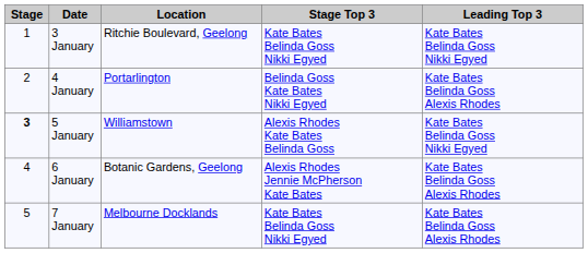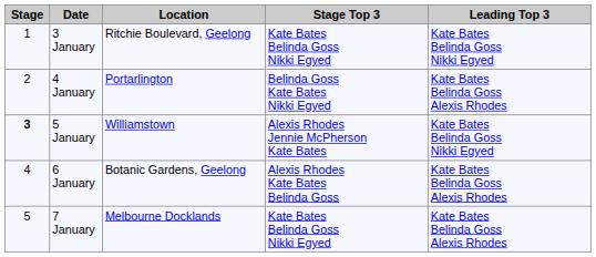 <table bgcolor="#f7f8ff" cellpadding="3" cellspacing="0" border="1" style="font-size: 95%; border: gray solid 1px; border-collapse: collapse;">
 <tr bgcolor="#CCCCCC">
 <td align="center" width="50"><strong>Stage</strong></td>
 <td align="center" width="60"><strong>Date</strong></td>
 <td align="center" width="200"><strong>Location</strong></td>
 <td align="center" width="200"><strong>Stage Top 3</strong></td>
 <td align="center" width="200"><strong>Leading Top 3</strong></td>
 </tr>
 <tr valign=top>
 <td align=center>1</td>
 <td>3 January</td>
 <td>Ritchie Boulevard, <a href='#'>Geelong</a></td>
 <td> <a href='#'>Kate Bates</a><br>  <a href='#'>Belinda Goss</a><br>  <a href='#'>Nikki Egyed</a></td>
 <td> <a href='#'>Kate Bates</a><br>  <a href='#'>Belinda Goss</a><br>  <a href='#'>Nikki Egyed</a></td>
 </tr>
 <tr valign=top>
 <td align=center>2</td>
 <td>4 January</td>
 <td><a href='#'>Portarlington</a></td>
 <td> <a href='#'>Belinda Goss</a><br>  <a href='#'>Kate Bates</a><br>  <a href='#'>Nikki Egyed</a></td>
 <td>   <a href='#'>Kate Bates</a><br> <a href='#'>Belinda Goss</a><br> <a href='#'>Alexis Rhodes</a></td>
 </tr>
 <tr valign=top>
 <td align=center><strong>3</strong></td>
 <td>5 January</td>
 <td><a href='#'>Williamstown</a></td>
-<td>   <a href='#'>Alexis Rhodes</a><br> <a href='#'>Kate Bates</a><br> <a href='#'>Belinda Goss</a></td>
+<td> <a href='#'>Alexis Rhodes</a><br> <a href='#'>Jennie McPherson</a><br> <a href='#'>Kate Bates</a></td>
 <td>   <a href='#'>Kate Bates</a><br> <a href='#'>Belinda Goss</a><br> <a href='#'>Nikki Egyed</a></td>
 </tr>
 <tr valign=top>
 <td align=center>4</td>
 <td>6 January</td>
 <td>Botanic Gardens, <a href='#'>Geelong</a></td>
-<td> <a href='#'>Alexis Rhodes</a><br> <a href='#'>Jennie McPherson</a><br> <a href='#'>Kate Bates</a></td>
+<td>   <a href='#'>Alexis Rhodes</a><br> <a href='#'>Kate Bates</a><br> <a href='#'>Belinda Goss</a></td>
 <td>   <a href='#'>Kate Bates</a><br> <a href='#'>Belinda Goss</a><br> <a href='#'>Alexis Rhodes</a></td>
 </tr>
 <tr valign=top>
 <td align=center>5</td>
 <td>7 January</td>
 <td><a href='#'>Melbourne Docklands</a></td>
 <td>   <a href='#'>Kate Bates</a><br> <a href='#'>Belinda Goss</a><br> <a href='#'>Nikki Egyed</a></td>
 <td>   <a href='#'>Kate Bates</a><br> <a href='#'>Belinda Goss</a><br> <a href='#'>Alexis Rhodes</a></td>
 </tr>
 </table>
